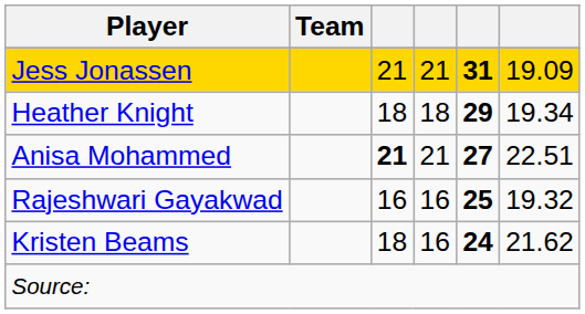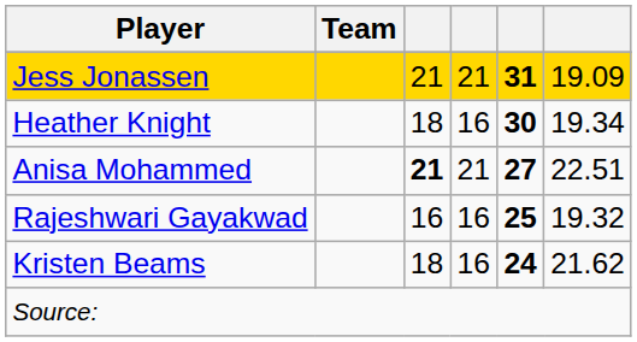 <table class="wikitable sortable" style="text-align:center">
 <tr>
 <th class="unsortable">Player</th>
 <th>Team</th>
 <th></th>
 <th></th>
 <th></th>
 <th></th>
 </tr>
 <tr>
 </tr>
 <tr style="background:gold">
 <td style="text-align:left"><a href='#'>Jess Jonassen</a></td>
 <td style="text-align:left"></td>
 <td>21</td>
 <td>21</td>
 <td><strong>31</strong></td>
 <td>19.09</td>
 </tr>
 <tr>
 <td style="text-align:left"><a href='#'>Heather Knight</a></td>
 <td style="text-align:left"></td>
 <td>18</td>
-<td>18</td>
-<td><strong>29</strong></td>
+<td>16</td>
+<td><strong>30</strong></td>
 <td>19.34</td>
 </tr>
 <tr>
 <td style="text-align:left"><a href='#'>Anisa Mohammed</a></td>
 <td style="text-align:left"></td>
 <td><strong>21</strong></td>
 <td>21</td>
 <td><strong>27</strong></td>
 <td>22.51</td>
 </tr>
 <tr>
 <td style="text-align:left"><a href='#'>Rajeshwari Gayakwad</a></td>
 <td style="text-align:left"></td>
 <td>16</td>
 <td>16</td>
 <td><strong>25</strong></td>
 <td>19.32</td>
 </tr>
 <tr>
 <td style="text-align:left"><a href='#'>Kristen Beams</a></td>
 <td style="text-align:left"></td>
 <td>18</td>
 <td>16</td>
 <td><strong>24</strong></td>
 <td>21.62</td>
 </tr>
 <tr class=sortbottom>
 <td colspan="11" style="text-align:left;"><small><em>Source: </em></small></td>
 </tr>
 </table>
